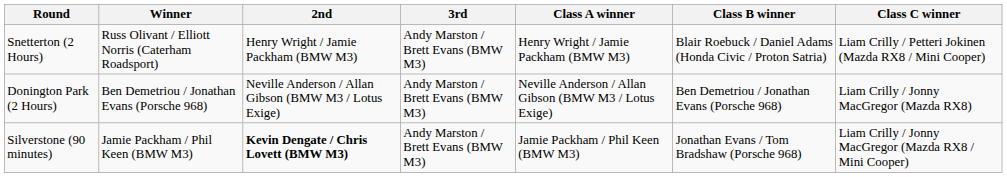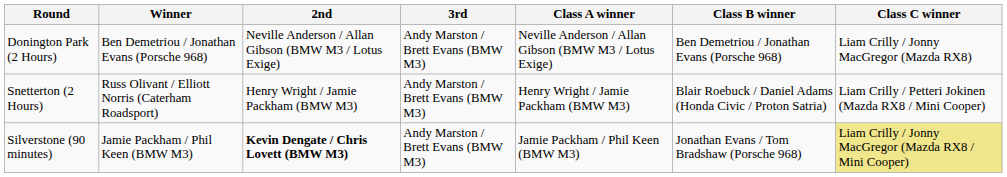 <table class="wikitable">
 <tr>
 <th>Round</th>
 <th>Winner</th>
 <th>2nd</th>
 <th>3rd</th>
 <th>Class A winner</th>
 <th>Class B winner</th>
 <th>Class C winner</th>
 </tr>
 <tr>
+<td>Donington Park (2 Hours)</td>
+<td>Ben Demetriou / Jonathan Evans (Porsche 968)</td>
+<td>Neville Anderson / Allan Gibson (BMW M3 / Lotus Exige)</td>
+<td>Andy Marston / Brett Evans (BMW M3)</td>
+<td>Neville Anderson / Allan Gibson (BMW M3 / Lotus Exige)</td>
+<td>Ben Demetriou / Jonathan Evans (Porsche 968)</td>
+<td>Liam Crilly / Jonny MacGregor (Mazda RX8)</td>
+</tr>
+<tr>
 <td>Snetterton (2 Hours)</td>
 <td>Russ Olivant / Elliott Norris (Caterham Roadsport)</td>
 <td>Henry Wright / Jamie Packham (BMW M3)</td>
 <td>Andy Marston / Brett Evans (BMW M3)</td>
 <td>Henry Wright / Jamie Packham (BMW M3)</td>
 <td>Blair Roebuck / Daniel Adams (Honda Civic / Proton Satria)</td>
 <td>Liam Crilly / Petteri Jokinen (Mazda RX8 / Mini Cooper)</td>
 </tr>
 <tr>
-<td>Donington Park (2 Hours)</td>
-<td>Ben Demetriou / Jonathan Evans (Porsche 968)</td>
-<td>Neville Anderson / Allan Gibson (BMW M3 / Lotus Exige)</td>
-<td>Andy Marston / Brett Evans (BMW M3)</td>
-<td>Neville Anderson / Allan Gibson (BMW M3 / Lotus Exige)</td>
-<td>Ben Demetriou / Jonathan Evans (Porsche 968)</td>
-<td>Liam Crilly / Jonny MacGregor (Mazda RX8)</td>
-</tr>
-<tr>
 <td>Silverstone (90 minutes)</td>
 <td>Jamie Packham / Phil Keen (BMW M3)</td>
 <td><strong>Kevin Dengate / Chris Lovett (BMW M3)</strong></td>
 <td>Andy Marston / Brett Evans (BMW M3)</td>
 <td>Jamie Packham / Phil Keen (BMW M3)</td>
 <td>Jonathan Evans / Tom Bradshaw (Porsche 968)</td>
-<td>Liam Crilly / Jonny MacGregor (Mazda RX8 / Mini Cooper)</td>
+<td style="background: khaki;">Liam Crilly / Jonny MacGregor (Mazda RX8 / Mini Cooper)</td>
 </tr>
 </table>
